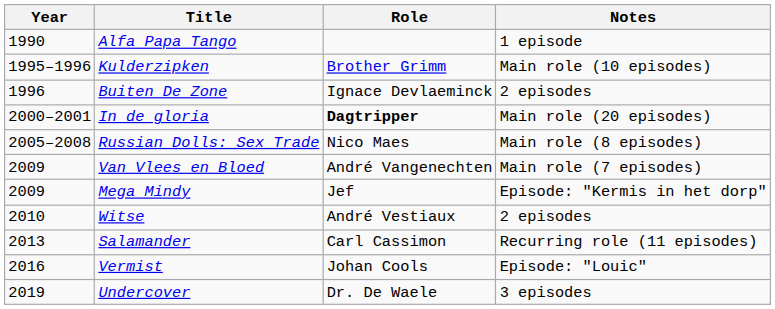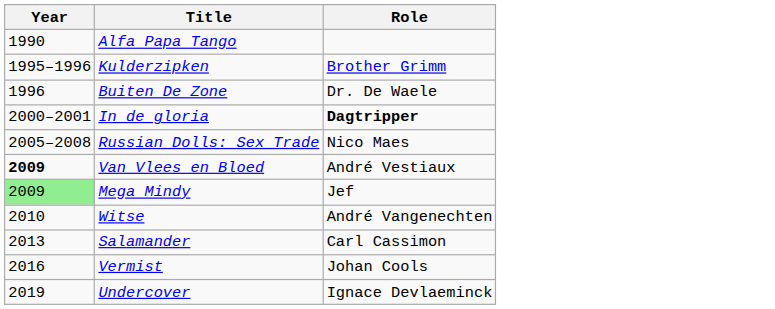 <table class="wikitable sortable">
 <tr>
 <th>Year</th>
 <th>Title</th>
 <th>Role</th>
-<th class="unsortable">Notes</th>
 </tr>
 <tr>
 <td>1990</td>
 <td><em><a href='#'>Alfa Papa Tango</a></em></td>
 <td></td>
-<td>1 episode</td>
 </tr>
 <tr>
 <td>1995–1996</td>
 <td><em><a href='#'>Kulderzipken</a></em></td>
 <td><a href='#'>Brother Grimm</a></td>
-<td>Main role (10 episodes)</td>
 </tr>
 <tr>
 <td>1996</td>
 <td><em><a href='#'>Buiten De Zone</a></em></td>
-<td>Ignace Devlaeminck</td>
-<td>2 episodes</td>
+<td>Dr. De Waele</td>
 </tr>
 <tr>
 <td>2000–2001</td>
 <td><em><a href='#'>In de gloria</a></em></td>
 <td><strong>Dagtripper</strong></td>
-<td>Main role (20 episodes)</td>
 </tr>
 <tr>
 <td>2005–2008</td>
 <td><em><a href='#'>Russian Dolls: Sex Trade</a></em></td>
 <td>Nico Maes</td>
-<td>Main role (8 episodes)</td>
 </tr>
 <tr>
-<td>2009</td>
+<td><strong>2009</strong></td>
 <td><em><a href='#'>Van Vlees en Bloed</a></em></td>
-<td>André Vangenechten</td>
-<td>Main role (7 episodes)</td>
+<td>André Vestiaux</td>
 </tr>
 <tr>
-<td>2009</td>
+<td style="background: lightgreen;">2009</td>
 <td><em><a href='#'>Mega Mindy</a></em></td>
 <td>Jef</td>
-<td>Episode: "Kermis in het dorp"</td>
 </tr>
 <tr>
 <td>2010</td>
 <td><em><a href='#'>Witse</a></em></td>
-<td>André Vestiaux</td>
-<td>2 episodes</td>
+<td>André Vangenechten</td>
 </tr>
 <tr>
 <td>2013</td>
 <td><em><a href='#'>Salamander</a></em></td>
 <td>Carl Cassimon</td>
-<td>Recurring role (11 episodes)</td>
 </tr>
 <tr>
 <td>2016</td>
 <td><em><a href='#'>Vermist</a></em></td>
 <td>Johan Cools</td>
-<td>Episode: "Louic"</td>
 </tr>
 <tr>
 <td>2019</td>
 <td><em><a href='#'>Undercover</a></em></td>
-<td>Dr. De Waele</td>
-<td>3 episodes</td>
+<td>Ignace Devlaeminck</td>
 </tr>
 </table>
